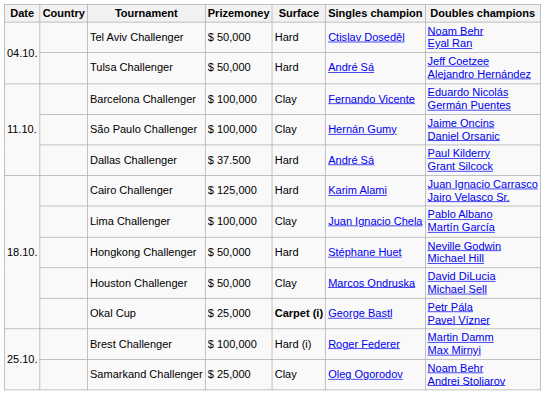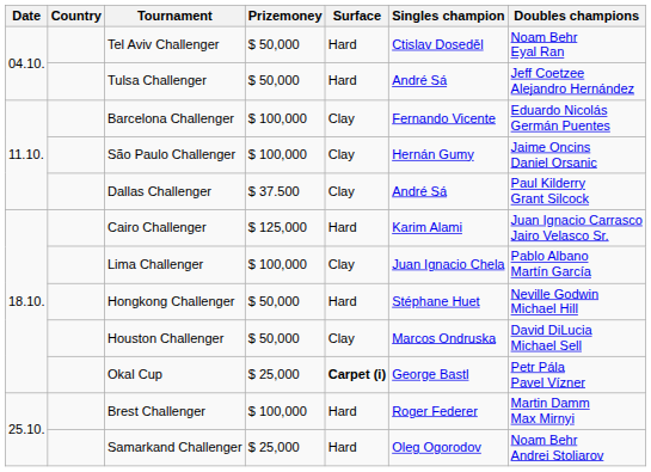 <table class="sortable wikitable" style=font-size:97%>
 <tr>
 <th>Date</th>
 <th>Country</th>
 <th>Tournament</th>
 <th>Prizemoney</th>
 <th>Surface</th>
 <th>Singles champion</th>
 <th>Doubles champions</th>
 </tr>
 <tr>
 <td rowspan="2">04.10.</td>
 <td></td>
 <td>Tel Aviv Challenger</td>
 <td>$ 50,000</td>
 <td>Hard</td>
 <td> <a href='#'>Ctislav Doseděl</a></td>
 <td> <a href='#'>Noam Behr</a><br> <a href='#'>Eyal Ran</a></td>
 </tr>
 <tr>
 <td></td>
 <td>Tulsa Challenger</td>
 <td>$ 50,000</td>
 <td>Hard</td>
 <td> <a href='#'>André Sá</a></td>
 <td> <a href='#'>Jeff Coetzee</a><br> <a href='#'>Alejandro Hernández</a></td>
 </tr>
 <tr>
 <td rowspan="3">11.10.</td>
 <td></td>
 <td>Barcelona Challenger</td>
 <td>$ 100,000</td>
 <td>Clay</td>
 <td> <a href='#'>Fernando Vicente</a></td>
 <td> <a href='#'>Eduardo Nicolás</a><br> <a href='#'>Germán Puentes</a></td>
 </tr>
 <tr>
 <td></td>
 <td>São Paulo Challenger</td>
 <td>$ 100,000</td>
 <td>Clay</td>
 <td> <a href='#'>Hernán Gumy</a></td>
 <td> <a href='#'>Jaime Oncins</a><br> <a href='#'>Daniel Orsanic</a></td>
 </tr>
 <tr>
 <td></td>
 <td>Dallas Challenger</td>
 <td>$ 37.500</td>
-<td>Hard</td>
+<td>Clay</td>
 <td> <a href='#'>André Sá</a></td>
 <td> <a href='#'>Paul Kilderry</a> <br>  <a href='#'>Grant Silcock</a></td>
 </tr>
 <tr>
 <td rowspan="5">18.10.</td>
 <td></td>
 <td>Cairo Challenger</td>
 <td>$ 125,000</td>
 <td>Hard</td>
 <td> <a href='#'>Karim Alami</a></td>
 <td> <a href='#'>Juan Ignacio Carrasco</a><br> <a href='#'>Jairo Velasco Sr.</a></td>
 </tr>
 <tr>
 <td></td>
 <td>Lima Challenger</td>
 <td>$ 100,000</td>
 <td>Clay</td>
 <td> <a href='#'>Juan Ignacio Chela</a></td>
 <td> <a href='#'>Pablo Albano</a><br> <a href='#'>Martín García</a></td>
 </tr>
 <tr>
 <td></td>
 <td>Hongkong Challenger</td>
 <td>$ 50,000</td>
 <td>Hard</td>
 <td> <a href='#'>Stéphane Huet</a></td>
 <td> <a href='#'>Neville Godwin</a><br> <a href='#'>Michael Hill</a></td>
 </tr>
 <tr>
 <td></td>
 <td>Houston Challenger</td>
 <td>$ 50,000</td>
 <td>Clay</td>
 <td> <a href='#'>Marcos Ondruska</a></td>
 <td> <a href='#'>David DiLucia</a><br> <a href='#'>Michael Sell</a></td>
 </tr>
 <tr>
 <td></td>
 <td>Okal Cup</td>
 <td>$ 25,000</td>
 <td><strong>Carpet (i)</strong></td>
 <td> <a href='#'>George Bastl</a></td>
 <td> <a href='#'>Petr Pála</a><br> <a href='#'>Pavel Vízner</a></td>
 </tr>
 <tr>
 <td rowspan="2">25.10.</td>
 <td></td>
 <td>Brest Challenger</td>
 <td>$ 100,000</td>
-<td>Hard (i)</td>
+<td>Hard</td>
 <td> <a href='#'>Roger Federer</a></td>
 <td> <a href='#'>Martin Damm</a><br> <a href='#'>Max Mirnyi</a></td>
 </tr>
 <tr>
 <td></td>
 <td>Samarkand Challenger</td>
 <td>$ 25,000</td>
-<td>Clay</td>
+<td>Hard</td>
 <td> <a href='#'>Oleg Ogorodov</a></td>
 <td> <a href='#'>Noam Behr</a><br>  <a href='#'>Andrei Stoliarov</a></td>
 </tr>
 </table>
